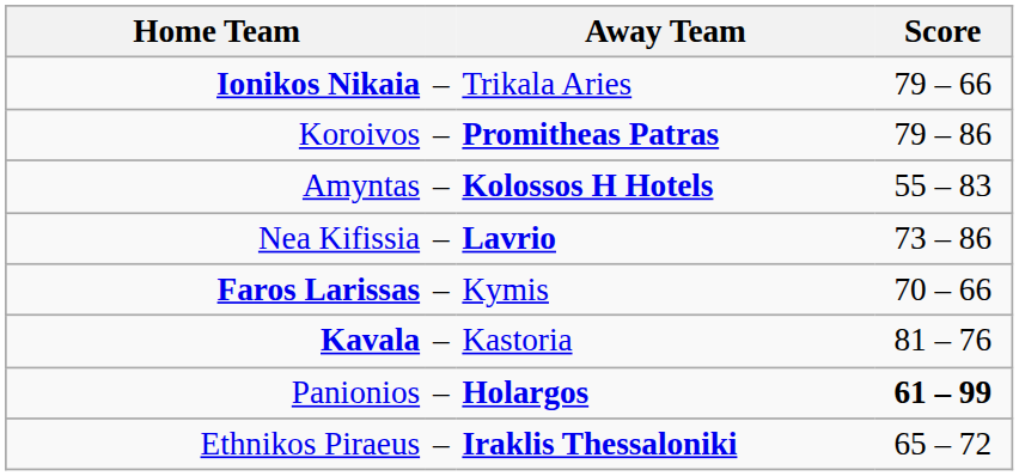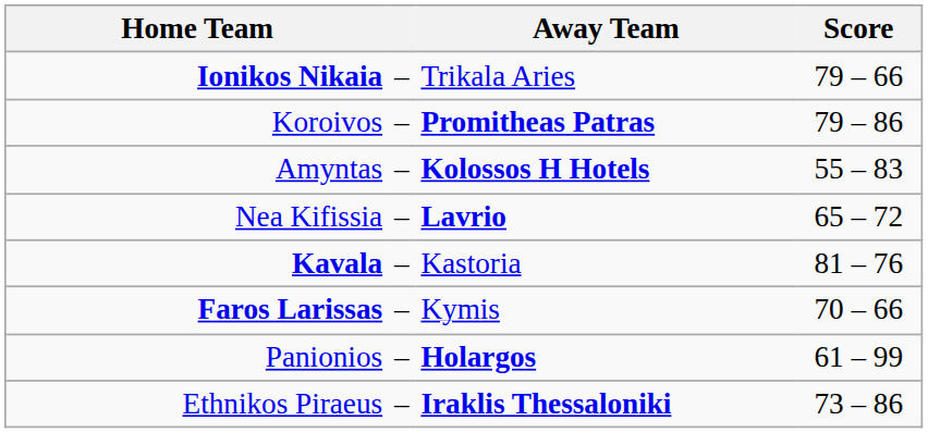 <table class="wikitable" style="text-align: center; font-size:100%">
 <tr>
 <th style="border-right-style:hidden" width="200">Home Team</th>
 <th style="border-right-style:hidden"></th>
 <th style="border-right-style:hidden" width="200">Away Team</th>
 <th width="60">Score</th>
 </tr>
 <tr>
 <td align=right style="border-right-style:hidden"><strong><a href='#'>Ionikos Nikaia</a></strong></td>
 <td style="border-right-style:hidden">–</td>
 <td align=left style="border-right-style:hidden"><a href='#'>Trikala Aries</a></td>
 <td>79 – 66</td>
 </tr>
 <tr>
 <td align=right style="border-right-style:hidden"><a href='#'>Koroivos</a></td>
 <td style="border-right-style:hidden">–</td>
 <td align=left style="border-right-style:hidden"><strong><a href='#'>Promitheas Patras</a></strong></td>
 <td>79 – 86</td>
 </tr>
 <tr>
 <td align=right style="border-right-style:hidden"><a href='#'>Amyntas</a></td>
 <td style="border-right-style:hidden">–</td>
 <td align=left style="border-right-style:hidden"><strong><a href='#'>Kolossos H Hotels</a></strong></td>
 <td>55 – 83</td>
 </tr>
 <tr>
 <td align=right style="border-right-style:hidden"><a href='#'>Nea Kifissia</a></td>
 <td style="border-right-style:hidden">–</td>
 <td align=left style="border-right-style:hidden"><strong><a href='#'>Lavrio</a></strong></td>
-<td>73 – 86</td>
+<td>65 – 72</td>
+</tr>
+<tr>
+<td align=right style="border-right-style:hidden"><strong><a href='#'>Kavala</a></strong></td>
+<td style="border-right-style:hidden">–</td>
+<td align=left style="border-right-style:hidden"><a href='#'>Kastoria</a></td>
+<td>81 – 76</td>
 </tr>
 <tr>
 <td align=right style="border-right-style:hidden"><strong><a href='#'>Faros Larissas</a></strong></td>
 <td style="border-right-style:hidden">–</td>
 <td align=left style="border-right-style:hidden"><a href='#'>Kymis</a></td>
 <td>70 – 66</td>
 </tr>
 <tr>
-<td align=right style="border-right-style:hidden"><strong><a href='#'>Kavala</a></strong></td>
-<td style="border-right-style:hidden">–</td>
-<td align=left style="border-right-style:hidden"><a href='#'>Kastoria</a></td>
-<td>81 – 76</td>
-</tr>
-<tr>
 <td align=right style="border-right-style:hidden"><a href='#'>Panionios</a></td>
 <td style="border-right-style:hidden">–</td>
 <td align=left style="border-right-style:hidden"><strong><a href='#'>Holargos</a></strong></td>
-<td><strong>61 – 99</strong></td>
+<td>61 – 99</td>
 </tr>
 <tr>
 <td align=right style="border-right-style:hidden"><a href='#'>Ethnikos Piraeus</a></td>
 <td style="border-right-style:hidden">–</td>
 <td align=left style="border-right-style:hidden"><strong><a href='#'>Iraklis Thessaloniki</a></strong></td>
-<td>65 – 72</td>
+<td>73 – 86</td>
 </tr>
 </table>
